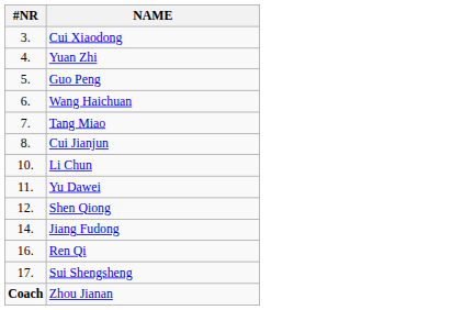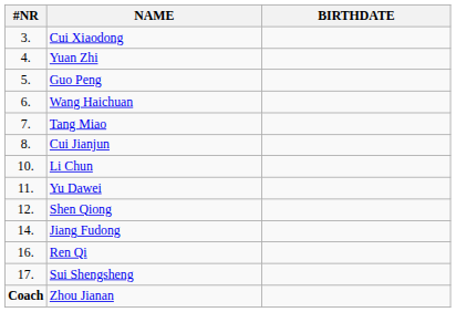 <table class="wikitable" style="border-collapse: collapse; font-size: 90%;">
 <tr>
 <th>#NR</th>
 <th align="left" style="width: 16em">NAME</th>
+<th align="center" style="width: 14em">BIRTHDATE</th>
 </tr>
 <tr>
 <td style=text-align:center;>3.</td>
 <td><a href='#'>Cui Xiaodong</a></td>
+<td align=center></td>
 </tr>
 <tr>
 <td style=text-align:center;>4.</td>
 <td><a href='#'>Yuan Zhi</a></td>
+<td align=center></td>
 </tr>
 <tr>
 <td style=text-align:center;>5.</td>
 <td><a href='#'>Guo Peng</a></td>
+<td align=center></td>
 </tr>
 <tr>
 <td style=text-align:center;>6.</td>
 <td><a href='#'>Wang Haichuan</a></td>
+<td align=center></td>
 </tr>
 <tr>
 <td style=text-align:center;>7.</td>
 <td><a href='#'>Tang Miao</a></td>
+<td align=center></td>
 </tr>
 <tr>
 <td style=text-align:center;>8.</td>
 <td><a href='#'>Cui Jianjun</a></td>
+<td align=center></td>
 </tr>
 <tr>
 <td style=text-align:center;>10.</td>
 <td><a href='#'>Li Chun</a></td>
+<td align=center></td>
 </tr>
 <tr>
 <td style=text-align:center;>11.</td>
 <td><a href='#'>Yu Dawei</a></td>
+<td align=center></td>
 </tr>
 <tr>
 <td style=text-align:center;>12.</td>
 <td><a href='#'>Shen Qiong</a></td>
+<td align=center></td>
 </tr>
 <tr>
 <td style=text-align:center;>14.</td>
 <td><a href='#'>Jiang Fudong</a></td>
+<td align=center></td>
 </tr>
 <tr>
 <td style=text-align:center;>16.</td>
 <td><a href='#'>Ren Qi</a></td>
+<td align=center></td>
 </tr>
 <tr>
 <td style=text-align:center;>17.</td>
 <td><a href='#'>Sui Shengsheng</a></td>
+<td align=center></td>
 </tr>
 <tr>
 <td align="center"><strong>Coach</strong></td>
 <td><a href='#'>Zhou Jianan</a></td>
+<td align="center"></td>
 </tr>
 </table>
